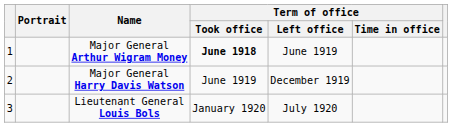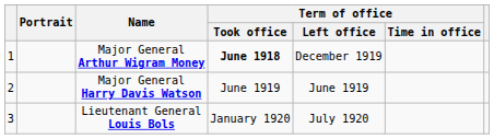 <table class="wikitable" style="text-align:center">
 <tr>
 <th rowspan=2></th>
 <th rowspan=2>Portrait</th>
 <th rowspan=2>Name<br></th>
 <th colspan=3>Term of office</th>
 <th rowspan=2></th>
 </tr>
 <tr>
 <th>Took office</th>
 <th>Left office</th>
 <th>Time in office</th>
 </tr>
 <tr>
 <td>1</td>
 <td></td>
 <td>Major General<br><strong><a href='#'>Arthur Wigram Money</a></strong><br></td>
 <td><strong>June 1918</strong></td>
-<td>June 1919</td>
+<td>December 1919</td>
 <td></td>
 <td></td>
 </tr>
 <tr>
 <td>2</td>
 <td></td>
 <td>Major General<br><strong><a href='#'>Harry Davis Watson</a></strong><br></td>
 <td>June 1919</td>
-<td>December 1919</td>
+<td>June 1919</td>
 <td></td>
 <td></td>
 </tr>
 <tr>
 <td>3</td>
 <td></td>
 <td>Lieutenant General<br><strong><a href='#'>Louis Bols</a></strong><br></td>
 <td>January 1920</td>
 <td>July 1920</td>
 <td></td>
 <td></td>
 </tr>
 </table>
